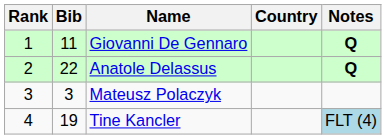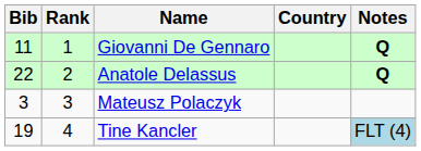 <table class="wikitable" style="text-align:center;">
 <tr>
+<th>Bib</th>
 <th>Rank</th>
-<th>Bib</th>
 <th>Name</th>
 <th>Country</th>
 <th>Notes</th>
 </tr>
 <tr bgcolor=ccffcc>
+<td>11</td>
 <td>1</td>
-<td>11</td>
 <td align=left><a href='#'>Giovanni De Gennaro</a></td>
 <td align=left></td>
 <td><strong>Q</strong></td>
 </tr>
 <tr bgcolor=ccffcc>
+<td>22</td>
 <td>2</td>
-<td>22</td>
 <td align=left><a href='#'>Anatole Delassus</a></td>
 <td align=left></td>
 <td><strong>Q</strong></td>
 </tr>
 <tr>
 <td>3</td>
 <td>3</td>
 <td align=left><a href='#'>Mateusz Polaczyk</a></td>
 <td align=left></td>
 <td></td>
 </tr>
 <tr>
+<td>19</td>
 <td>4</td>
-<td>19</td>
 <td align=left><a href='#'>Tine Kancler</a></td>
 <td align=left></td>
 <td style="background: lightblue;">FLT (4)</td>
 </tr>
 </table>
